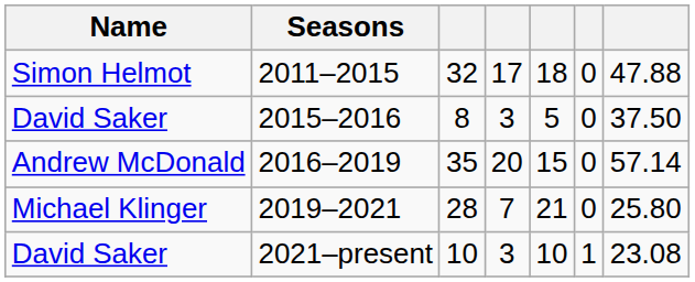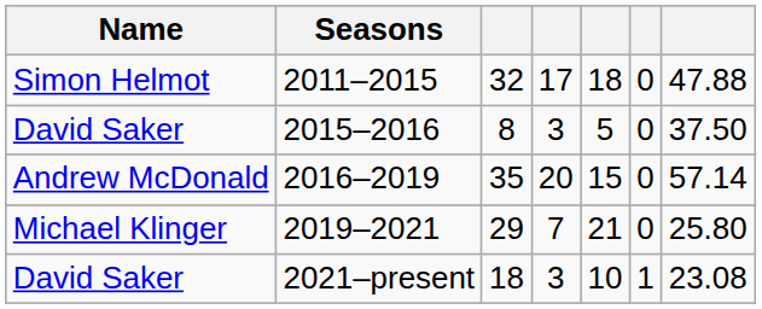 <table class="wikitable">
 <tr>
 <th>Name</th>
 <th>Seasons</th>
 <th></th>
 <th></th>
 <th></th>
 <th></th>
 <th></th>
 </tr>
 <tr>
 <td align=left><a href='#'>Simon Helmot</a></td>
 <td>2011–2015</td>
 <td style="text-align:center">32</td>
 <td style="text-align:center">17</td>
 <td style="text-align:center">18</td>
 <td style="text-align:center">0</td>
 <td style="text-align:center">47.88</td>
 </tr>
 <tr>
 <td align=left><a href='#'>David Saker</a></td>
 <td>2015–2016</td>
 <td style="text-align:center">8</td>
 <td style="text-align:center">3</td>
 <td style="text-align:center">5</td>
 <td style="text-align:center">0</td>
 <td style="text-align:center">37.50</td>
 </tr>
 <tr>
 <td align=left><a href='#'>Andrew McDonald</a></td>
 <td>2016–2019</td>
 <td style="text-align:center">35</td>
 <td style="text-align:center">20</td>
 <td style="text-align:center">15</td>
 <td style="text-align:center">0</td>
 <td style="text-align:center">57.14</td>
 </tr>
 <tr>
 <td align=left><a href='#'>Michael Klinger</a></td>
 <td>2019–2021</td>
-<td style="text-align:center">28</td>
+<td style="text-align:center">29</td>
 <td style="text-align:center">7</td>
 <td style="text-align:center">21</td>
 <td style="text-align:center">0</td>
 <td style="text-align:center">25.80</td>
 </tr>
 <tr>
 <td align=left><a href='#'>David Saker</a></td>
 <td>2021–present</td>
-<td style="text-align:center">10</td>
+<td style="text-align:center">18</td>
 <td style="text-align:center">3</td>
 <td style="text-align:center">10</td>
 <td style="text-align:center">1</td>
 <td style="text-align:center">23.08</td>
 </tr>
 </table>
